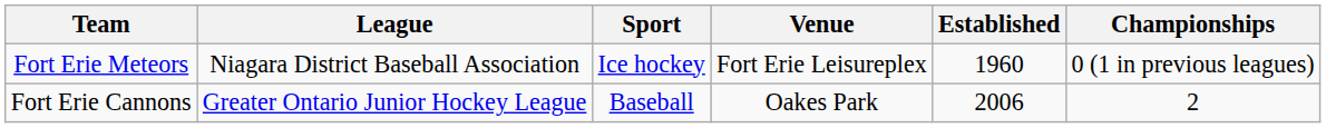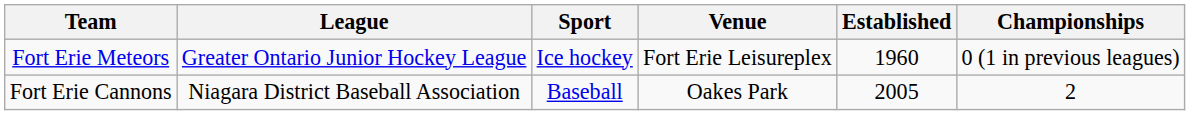 <table class="wikitable sortable" style="text-align:center">
 <tr>
 <th scope="col">Team</th>
 <th scope="col">League</th>
 <th scope="col">Sport</th>
 <th scope="col">Venue</th>
 <th scope="col">Established</th>
 <th scope="col">Championships</th>
 </tr>
 <tr>
 <td><a href='#'>Fort Erie Meteors</a></td>
-<td>Niagara District Baseball Association</td>
+<td><a href='#'>Greater Ontario Junior Hockey League</a></td>
 <td><a href='#'>Ice hockey</a></td>
 <td>Fort Erie Leisureplex</td>
 <td>1960</td>
 <td>0 (1 in previous leagues)</td>
 </tr>
 <tr>
 <td>Fort Erie Cannons</td>
-<td><a href='#'>Greater Ontario Junior Hockey League</a></td>
+<td>Niagara District Baseball Association</td>
 <td><a href='#'>Baseball</a></td>
 <td>Oakes Park</td>
-<td>2006</td>
+<td>2005</td>
 <td>2</td>
 </tr>
 </table>
